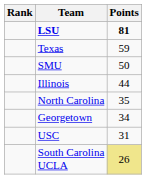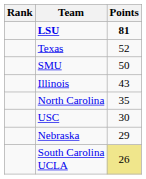 <table class="wikitable sortable" style="text-align:center">
 <tr>
 <th>Rank</th>
 <th>Team</th>
 <th>Points</th>
 </tr>
 <tr>
 <td></td>
 <td align="left"><strong><a href='#'>LSU</a></strong></td>
 <td><strong>81</strong></td>
 </tr>
 <tr>
 <td></td>
 <td align="left"><a href='#'>Texas</a></td>
-<td>59</td>
+<td>52</td>
 </tr>
 <tr>
 <td></td>
 <td align="left"><a href='#'>SMU</a></td>
 <td>50</td>
 </tr>
 <tr>
 <td></td>
 <td align="left"><a href='#'>Illinois</a></td>
-<td>44</td>
+<td>43</td>
 </tr>
 <tr>
 <td></td>
 <td align="left"><a href='#'>North Carolina</a></td>
 <td>35</td>
 </tr>
 <tr>
 <td></td>
-<td align="left"><a href='#'>Georgetown</a></td>
-<td>34</td>
+<td align="left"><a href='#'>USC</a></td>
+<td>30</td>
 </tr>
 <tr>
 <td></td>
-<td align="left"><a href='#'>USC</a></td>
-<td>31</td>
+<td align="left"><a href='#'>Nebraska</a></td>
+<td>29</td>
 </tr>
 <tr>
 <td></td>
 <td align="left"><a href='#'>South Carolina</a><br><a href='#'>UCLA</a></td>
 <td style="background: khaki;">26</td>
 </tr>
 </table>
